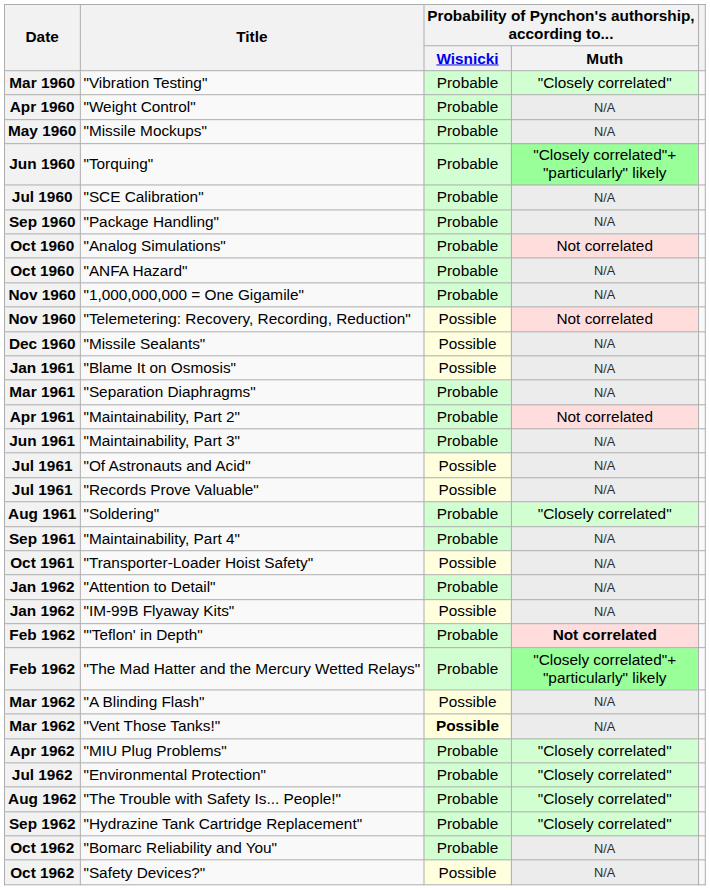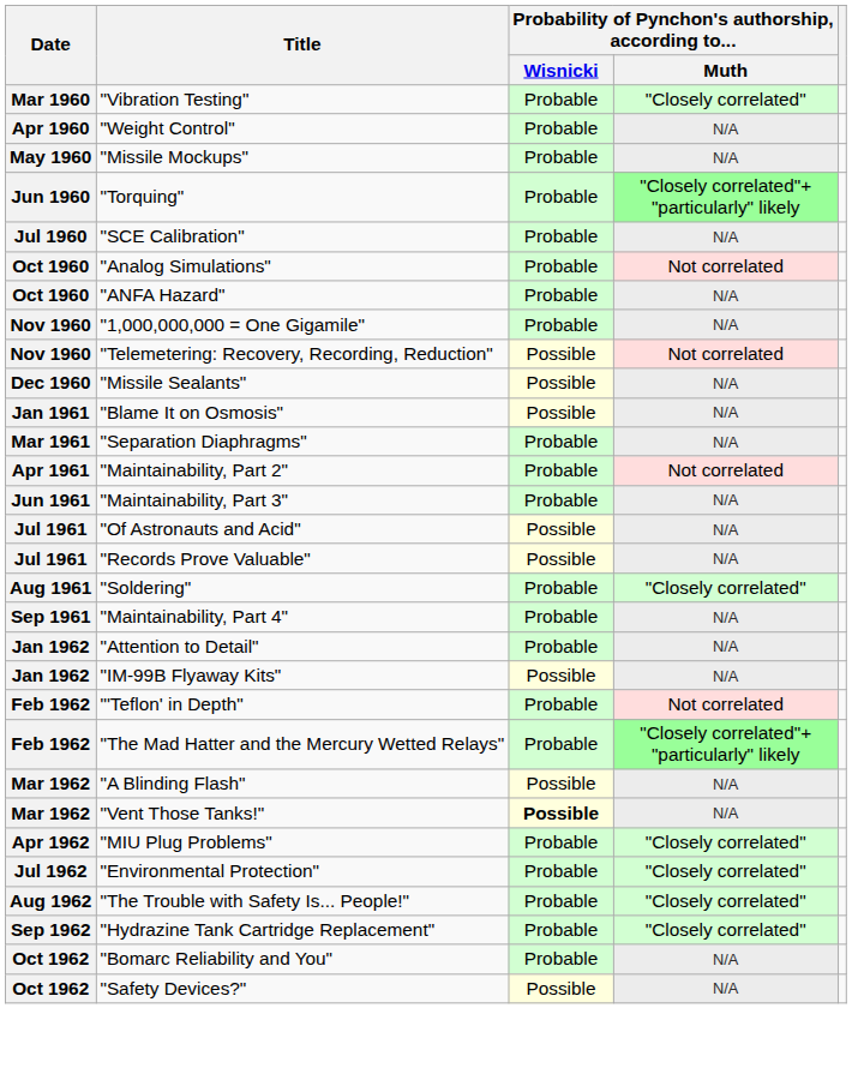 <table class="wikitable plainrowheaders sortable">
 <tr>
 <th scope="col" rowspan="2">Date</th>
 <th scope="col" rowspan="2">Title</th>
 <th scope="colgroup" colspan="2" class="unsortable">Probability of Pynchon's authorship,<br>according to...</th>
 <th scope="col" rowspan="2" class="unsortable"></th>
 </tr>
 <tr>
 <th scope="col"><a href='#'>Wisnicki </a></th>
 <th scope="col">Muth </th>
 </tr>
 <tr>
 <th data-sort-value="1960-03">Mar 1960</th>
 <td data-sort-value="Vibration Testing">"Vibration Testing"</td>
 <td data-sort-value="2" style="background:#D2FFD2; text-align:center">Probable</td>
 <td data-sort-value="2" style="background:#D2FFD2; text-align:center">"Closely correlated"</td>
 <td style="text-align:center;"></td>
 </tr>
 <tr>
 <th data-sort-value="1960-04">Apr 1960</th>
 <td data-sort-value="Weight Control">"Weight Control"</td>
 <td data-sort-value="2" style="background:#D2FFD2; text-align:center">Probable</td>
 <td data-sort-value="0" style="background:#ececec; color:#2C2C2C; font-size:smaller; text-align:center;">N/A</td>
 <td style="text-align:center;"></td>
 </tr>
 <tr>
 <th data-sort-value="1960-05">May 1960</th>
 <td data-sort-value="Missile Mockups">"Missile Mockups"</td>
 <td data-sort-value="2" style="background:#D2FFD2; text-align:center">Probable</td>
 <td data-sort-value="0" style="background:#ececec; color:#2C2C2C; font-size:smaller; text-align:center;">N/A</td>
 <td style="text-align:center;"></td>
 </tr>
 <tr>
 <th data-sort-value="1960-06">Jun 1960</th>
 <td data-sort-value="Torquing">"Torquing"</td>
 <td data-sort-value="2" style="background:#D2FFD2; text-align:center">Probable</td>
 <td data-sort-value="3" style="background:#9F9; text-align:center">"Closely correlated"+<br>"particularly" likely</td>
 <td style="text-align:center;"></td>
 </tr>
 <tr>
 <th data-sort-value="1960-07">Jul 1960</th>
 <td data-sort-value="SCE Calibration">"SCE Calibration"</td>
-<td data-sort-value="2" style="background:#D2FFD2; text-align:center">Probable</td>
-<td data-sort-value="0" style="background:#ececec; color:#2C2C2C; font-size:smaller; text-align:center;">N/A</td>
-<td style="text-align:center;"></td>
-</tr>
-<tr>
-<th data-sort-value="1960-09">Sep 1960</th>
-<td data-sort-value="Package Handling">"Package Handling"</td>
 <td data-sort-value="2" style="background:#D2FFD2; text-align:center">Probable</td>
 <td data-sort-value="0" style="background:#ececec; color:#2C2C2C; font-size:smaller; text-align:center;">N/A</td>
 <td style="text-align:center;"></td>
 </tr>
 <tr>
 <th data-sort-value="1960-10">Oct 1960</th>
 <td data-sort-value="Analog Simulations">"Analog Simulations"</td>
 <td data-sort-value="2" style="background:#D2FFD2; text-align:center">Probable</td>
 <td data-sort-value="1" style="background:#FFDDDD; text-align:center">Not correlated</td>
 <td style="text-align:center;"></td>
 </tr>
 <tr>
 <th data-sort-value="1960-10">Oct 1960</th>
 <td data-sort-value="ANFA Hazard">"ANFA Hazard"</td>
 <td data-sort-value="2" style="background:#D2FFD2; text-align:center">Probable</td>
 <td data-sort-value="0" style="background:#ececec; color:#2C2C2C; font-size:smaller; text-align:center;">N/A</td>
 <td style="text-align:center;"></td>
 </tr>
 <tr>
 <th data-sort-value="1960-11">Nov 1960</th>
 <td data-sort-value="1000000000 = One Gigamile">"1,000,000,000 = One Gigamile"</td>
 <td data-sort-value="2" style="background:#D2FFD2; text-align:center">Probable</td>
 <td data-sort-value="0" style="background:#ececec; color:#2C2C2C; font-size:smaller; text-align:center;">N/A</td>
 <td style="text-align:center;"></td>
 </tr>
 <tr>
 <th data-sort-value="1960-11">Nov 1960</th>
 <td data-sort-value="Telemetering Recovery Recording Reduction">"Telemetering: Recovery, Recording, Reduction"</td>
 <td data-sort-value="1" style="background:#ffffdd; text-align:center">Possible</td>
 <td data-sort-value="1" style="background:#FFDDDD; text-align:center">Not correlated</td>
 <td style="text-align:center;"></td>
 </tr>
 <tr>
 <th data-sort-value="1960-12">Dec 1960</th>
 <td data-sort-value="Missile Sealants">"Missile Sealants"</td>
 <td data-sort-value="1" style="background:#ffffdd; text-align:center">Possible</td>
 <td data-sort-value="0" style="background:#ececec; color:#2C2C2C; font-size:smaller; text-align:center;">N/A</td>
 <td style="text-align:center;"></td>
 </tr>
 <tr>
 <th data-sort-value="1961-01">Jan 1961</th>
 <td data-sort-value="Blame It on Osmosis">"Blame It on Osmosis"</td>
 <td data-sort-value="1" style="background:#ffffdd; text-align:center">Possible</td>
 <td data-sort-value="0" style="background:#ececec; color:#2C2C2C; font-size:smaller; text-align:center;">N/A</td>
 <td style="text-align:center;"></td>
 </tr>
 <tr>
 <th data-sort-value="1961-03">Mar 1961</th>
 <td data-sort-value="Separation Diaphragms">"Separation Diaphragms"</td>
 <td data-sort-value="2" style="background:#D2FFD2; text-align:center">Probable</td>
 <td data-sort-value="0" style="background:#ececec; color:#2C2C2C; font-size:smaller; text-align:center;">N/A</td>
 <td style="text-align:center;"></td>
 </tr>
 <tr>
 <th data-sort-value="1961-04">Apr 1961</th>
 <td data-sort-value="Maintainability, Part 2">"Maintainability, Part 2"</td>
 <td data-sort-value="2" style="background:#D2FFD2; text-align:center">Probable</td>
 <td data-sort-value="1" style="background:#FFDDDD; text-align:center">Not correlated</td>
 <td style="text-align:center;"></td>
 </tr>
 <tr>
 <th data-sort-value="1961-06">Jun 1961</th>
 <td data-sort-value="Maintainability, Part 3">"Maintainability, Part 3"</td>
 <td data-sort-value="2" style="background:#D2FFD2; text-align:center">Probable</td>
 <td data-sort-value="0" style="background:#ececec; color:#2C2C2C; font-size:smaller; text-align:center;">N/A</td>
 <td style="text-align:center;"></td>
 </tr>
 <tr>
 <th data-sort-value="1961-07">Jul 1961</th>
 <td data-sort-value="Of Astronauts and Acid">"Of Astronauts and Acid"</td>
 <td data-sort-value="1" style="background:#ffffdd; text-align:center">Possible</td>
 <td data-sort-value="0" style="background:#ececec; color:#2C2C2C; font-size:smaller; text-align:center;">N/A</td>
 <td style="text-align:center;"></td>
 </tr>
 <tr>
 <th data-sort-value="1961-07">Jul 1961</th>
 <td data-sort-value="Records Prove Valuable">"Records Prove Valuable"</td>
 <td data-sort-value="1" style="background:#ffffdd; text-align:center">Possible</td>
 <td data-sort-value="0" style="background:#ececec; color:#2C2C2C; font-size:smaller; text-align:center;">N/A</td>
 <td style="text-align:center;"></td>
 </tr>
 <tr>
 <th data-sort-value="1961-08">Aug 1961</th>
 <td data-sort-value="Soldering">"Soldering"</td>
 <td data-sort-value="2" style="background:#D2FFD2; text-align:center">Probable</td>
 <td data-sort-value="2" style="background:#D2FFD2; text-align:center">"Closely correlated"</td>
 <td style="text-align:center;"></td>
 </tr>
 <tr>
 <th data-sort-value="1961-09">Sep 1961</th>
 <td data-sort-value="Maintainability, Part 4">"Maintainability, Part 4"</td>
 <td data-sort-value="2" style="background:#D2FFD2; text-align:center">Probable</td>
 <td data-sort-value="0" style="background:#ececec; color:#2C2C2C; font-size:smaller; text-align:center;">N/A</td>
 <td style="text-align:center;"></td>
 </tr>
 <tr>
-<th data-sort-value="1961-10">Oct 1961</th>
-<td data-sort-value="Transporter-Loader Hoist Safety">"Transporter-Loader Hoist Safety"</td>
-<td data-sort-value="1" style="background:#ffffdd; text-align:center">Possible</td>
-<td data-sort-value="0" style="background:#ececec; color:#2C2C2C; font-size:smaller; text-align:center;">N/A</td>
-<td style="text-align:center;"></td>
-</tr>
-<tr>
 <th data-sort-value="1962-01">Jan 1962</th>
 <td data-sort-value="Attention to Detail">"Attention to Detail"</td>
 <td data-sort-value="2" style="background:#D2FFD2; text-align:center">Probable</td>
 <td data-sort-value="0" style="background:#ececec; color:#2C2C2C; font-size:smaller; text-align:center;">N/A</td>
 <td style="text-align:center;"></td>
 </tr>
 <tr>
 <th data-sort-value="1962-01">Jan 1962</th>
 <td data-sort-value="IM-99B Flyaway Kits">"IM-99B Flyaway Kits"</td>
 <td data-sort-value="1" style="background:#ffffdd; text-align:center">Possible</td>
 <td data-sort-value="0" style="background:#ececec; color:#2C2C2C; font-size:smaller; text-align:center;">N/A</td>
 <td style="text-align:center;"></td>
 </tr>
 <tr>
 <th data-sort-value="1962-02">Feb 1962</th>
 <td data-sort-value="Teflon in Depth">"'Teflon' in Depth"</td>
 <td data-sort-value="2" style="background:#D2FFD2; text-align:center">Probable</td>
-<td data-sort-value="1" style="background:#FFDDDD; text-align:center"><strong>Not correlated</strong></td>
+<td data-sort-value="1" style="background:#FFDDDD; text-align:center">Not correlated</td>
 <td style="text-align:center;"></td>
 </tr>
 <tr>
 <th data-sort-value="1962-02">Feb 1962</th>
 <td data-sort-value="Mad Hatter and the Mercury Wetted Relays, The">"The Mad Hatter and the Mercury Wetted Relays"</td>
 <td data-sort-value="2" style="background:#D2FFD2; text-align:center">Probable</td>
 <td data-sort-value="3" style="background:#9F9; text-align:center">"Closely correlated"+<br>"particularly" likely</td>
 <td style="text-align:center;"></td>
 </tr>
 <tr>
 <th data-sort-value="1962-03">Mar 1962</th>
 <td data-sort-value="Blinding Flash, A">"A Blinding Flash"</td>
 <td data-sort-value="1" style="background:#ffffdd; text-align:center">Possible</td>
 <td data-sort-value="0" style="background:#ececec; color:#2C2C2C; font-size:smaller; text-align:center;">N/A</td>
 <td style="text-align:center;"></td>
 </tr>
 <tr>
 <th data-sort-value="1962-03">Mar 1962</th>
 <td data-sort-value="Vent Those Tanks!">"Vent Those Tanks!"</td>
 <td data-sort-value="1" style="background:#ffffdd; text-align:center"><strong>Possible</strong></td>
 <td data-sort-value="0" style="background:#ececec; color:#2C2C2C; font-size:smaller; text-align:center;">N/A</td>
 <td style="text-align:center;"></td>
 </tr>
 <tr>
 <th data-sort-value="1962-04">Apr 1962</th>
 <td data-sort-value="MIU Plug Problems">"MIU Plug Problems"</td>
 <td data-sort-value="2" style="background:#D2FFD2; text-align:center">Probable</td>
 <td data-sort-value="2" style="background:#D2FFD2; text-align:center">"Closely correlated"</td>
 <td style="text-align:center;"></td>
 </tr>
 <tr>
 <th data-sort-value="1962-07">Jul 1962</th>
 <td data-sort-value="Environmental Protection">"Environmental Protection"</td>
 <td data-sort-value="2" style="background:#D2FFD2; text-align:center">Probable</td>
 <td data-sort-value="2" style="background:#D2FFD2; text-align:center">"Closely correlated"</td>
 <td style="text-align:center;"></td>
 </tr>
 <tr>
 <th data-sort-value="1962-08">Aug 1962</th>
 <td data-sort-value="Trouble with Safety Is People, The">"The Trouble with Safety Is... People!"</td>
 <td data-sort-value="2" style="background:#D2FFD2; text-align:center">Probable</td>
 <td data-sort-value="2" style="background:#D2FFD2; text-align:center">"Closely correlated"</td>
 <td style="text-align:center;"></td>
 </tr>
 <tr>
 <th data-sort-value="1962-09">Sep 1962</th>
 <td data-sort-value="Hydrazine Tank Cartridge Replacement">"Hydrazine Tank Cartridge Replacement"</td>
 <td data-sort-value="2" style="background:#D2FFD2; text-align:center">Probable</td>
 <td data-sort-value="2" style="background:#D2FFD2; text-align:center">"Closely correlated"</td>
 <td style="text-align:center;"></td>
 </tr>
 <tr>
 <th data-sort-value="1962-10">Oct 1962</th>
 <td data-sort-value="Bomarc Reliability and You">"Bomarc Reliability and You"</td>
 <td data-sort-value="2" style="background:#D2FFD2; text-align:center">Probable</td>
 <td data-sort-value="0" style="background:#ececec; color:#2C2C2C; font-size:smaller; text-align:center;">N/A</td>
 <td style="text-align:center;"></td>
 </tr>
 <tr>
 <th data-sort-value="1962-10">Oct 1962</th>
 <td data-sort-value="Safety Devices">"Safety Devices?"</td>
 <td data-sort-value="1" style="background:#ffffdd; text-align:center">Possible</td>
 <td data-sort-value="0" style="background:#ececec; color:#2C2C2C; font-size:smaller; text-align:center;">N/A</td>
 <td style="text-align:center;"></td>
 </tr>
 </table>
